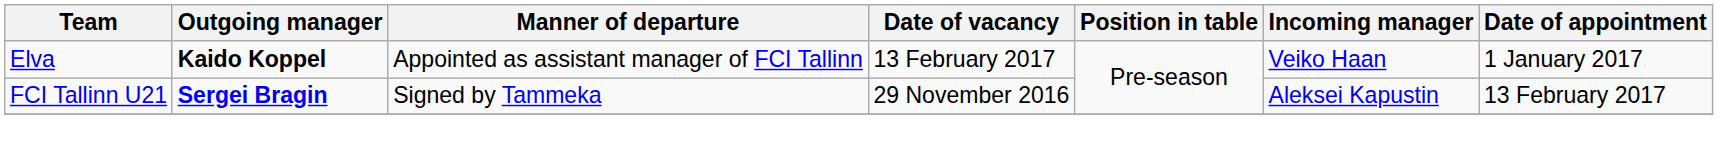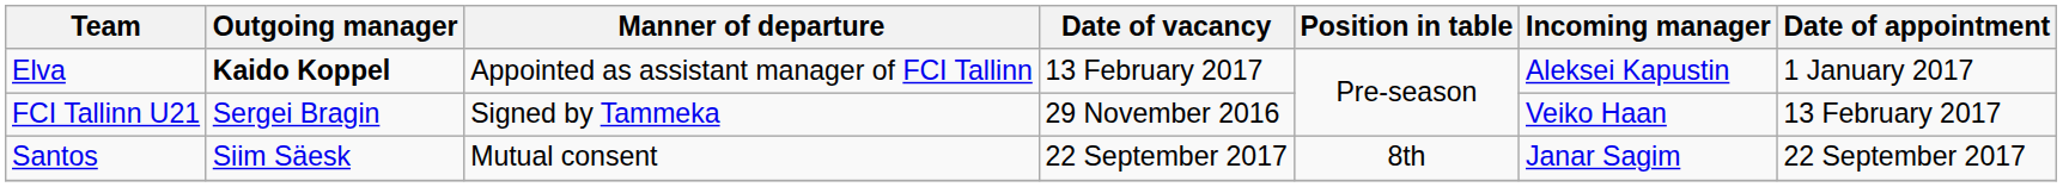 <table class="wikitable">
 <tr>
 <th>Team</th>
 <th>Outgoing manager</th>
 <th>Manner of departure</th>
 <th>Date of vacancy</th>
 <th>Position in table</th>
 <th>Incoming manager</th>
 <th>Date of appointment</th>
 </tr>
 <tr>
 <td><a href='#'>Elva</a></td>
 <td><strong> Kaido Koppel</strong></td>
 <td>Appointed as assistant manager of <a href='#'>FCI Tallinn</a></td>
 <td>13 February 2017</td>
 <td rowspan=2 align=center>Pre-season</td>
-<td> <a href='#'>Veiko Haan</a></td>
+<td> <a href='#'>Aleksei Kapustin</a></td>
 <td>1 January 2017</td>
 </tr>
 <tr>
 <td><a href='#'>FCI Tallinn U21</a></td>
-<td><strong> <a href='#'>Sergei Bragin</a></strong></td>
+<td> <a href='#'>Sergei Bragin</a></td>
 <td>Signed by <a href='#'>Tammeka</a></td>
 <td>29 November 2016</td>
-<td> <a href='#'>Aleksei Kapustin</a></td>
+<td> <a href='#'>Veiko Haan</a></td>
 <td>13 February 2017</td>
+</tr>
+<tr>
+<td><a href='#'>Santos</a></td>
+<td> <a href='#'>Siim Säesk</a></td>
+<td>Mutual consent</td>
+<td>22 September 2017</td>
+<td align=center>8th</td>
+<td> <a href='#'>Janar Sagim</a></td>
+<td>22 September 2017</td>
 </tr>
 <tr>
 </tr>
 </table>
